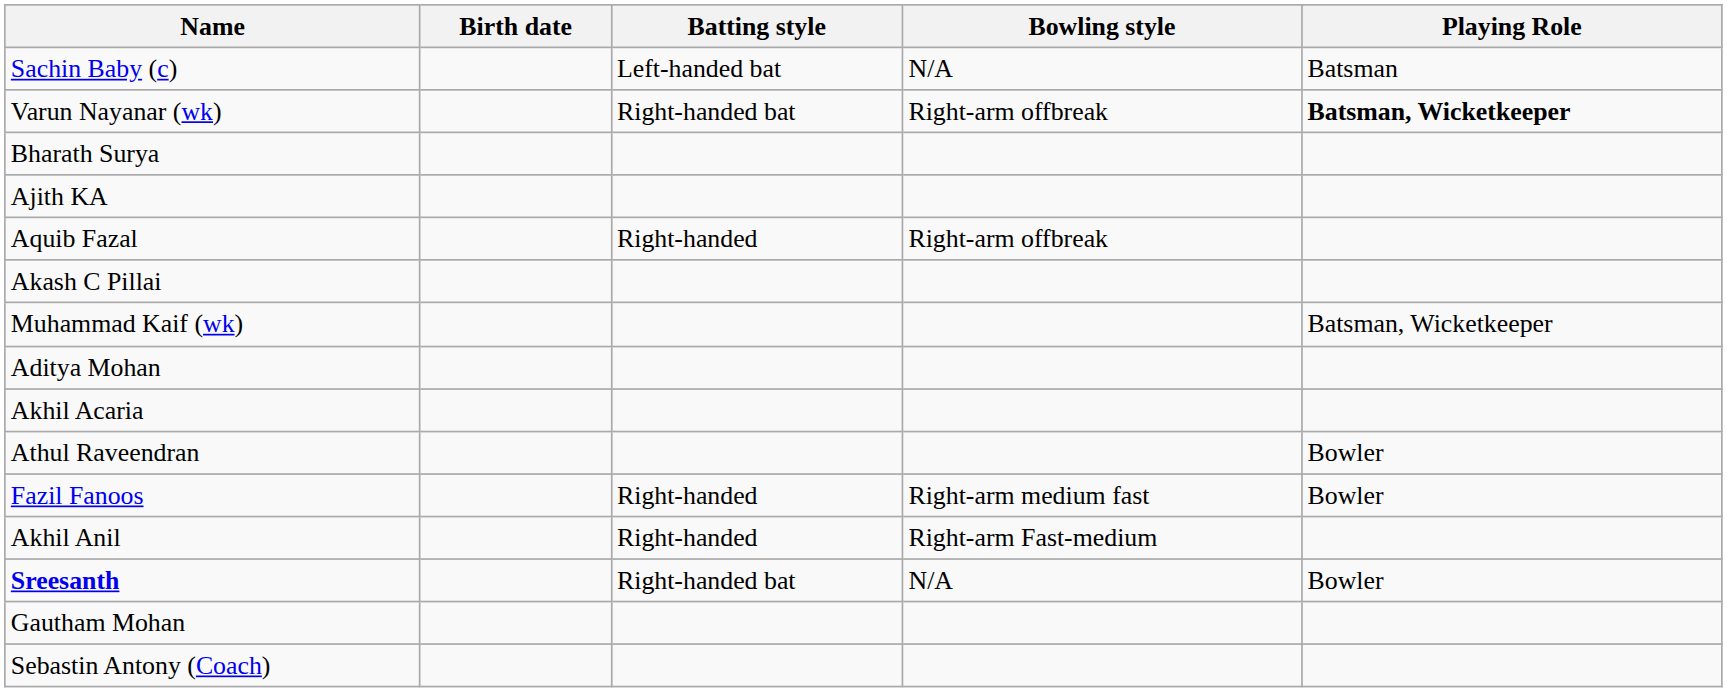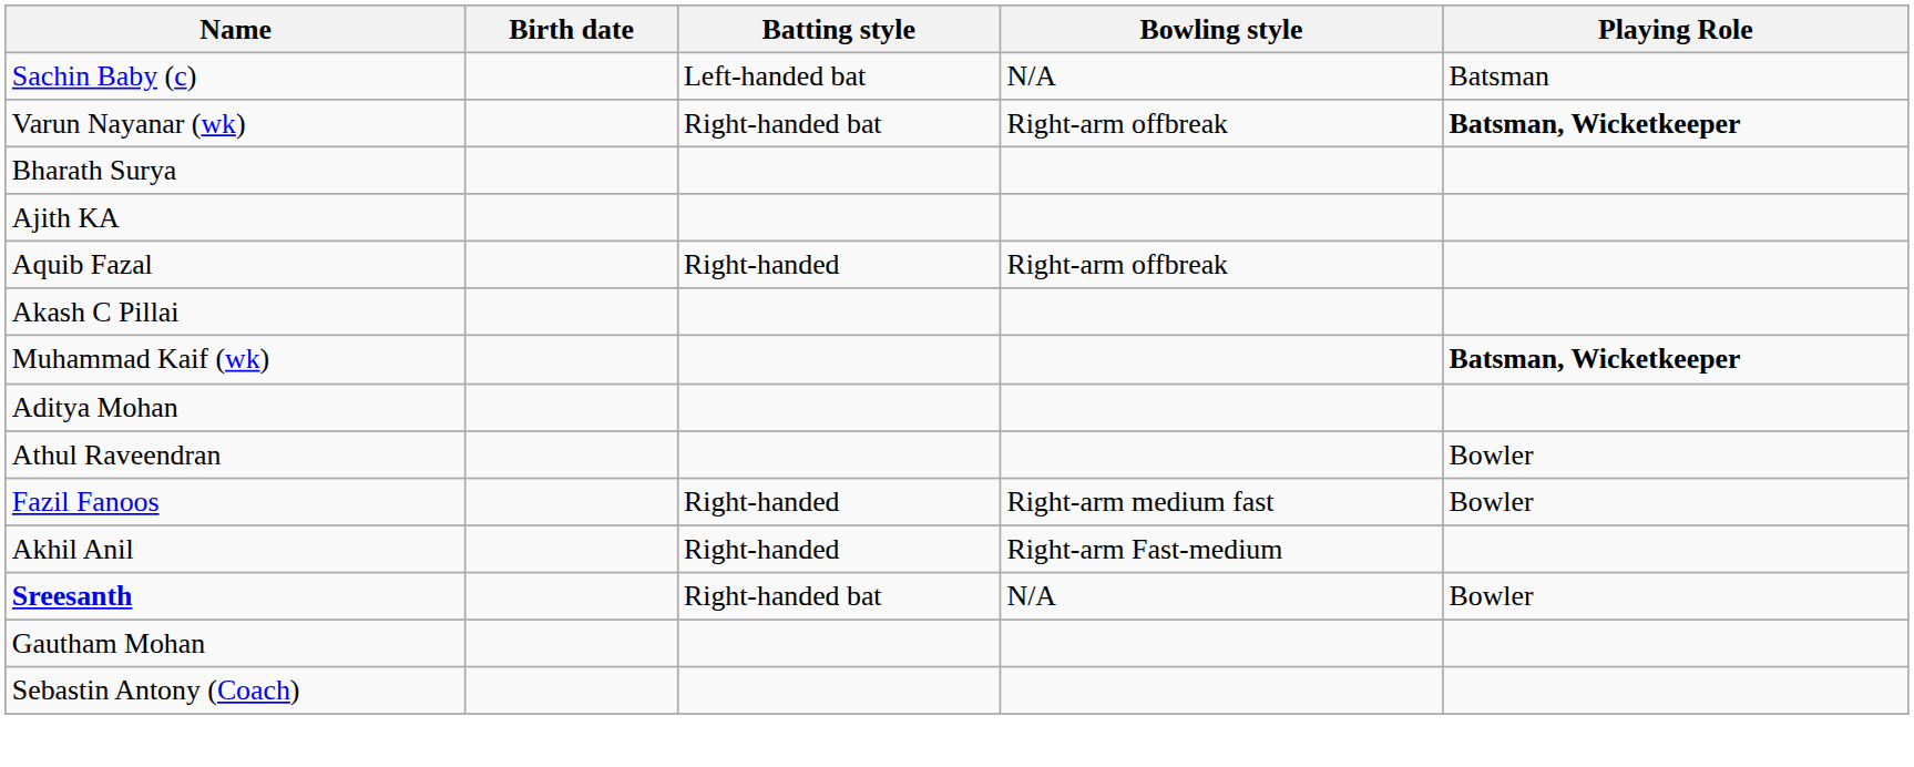 <table class="wikitable sortable" style="font-size:95%;" width="80%">
 <tr>
 <th align=center>Name</th>
 <th align=center>Birth date</th>
 <th align=center>Batting style</th>
 <th align=center>Bowling style</th>
 <th align=center>Playing Role</th>
 </tr>
 <tr>
 <td><a href='#'>Sachin Baby</a> (<a href='#'>c</a>)</td>
 <td></td>
 <td>Left-handed bat</td>
 <td>N/A</td>
 <td>Batsman</td>
 </tr>
 <tr>
 <td>Varun Nayanar (<a href='#'>wk</a>)</td>
 <td></td>
 <td>Right-handed bat</td>
 <td>Right-arm offbreak</td>
 <td><strong>Batsman, Wicketkeeper</strong></td>
 </tr>
 <tr>
 <td>Bharath Surya</td>
 <td></td>
 <td></td>
 <td></td>
 <td></td>
 </tr>
 <tr>
 <td>Ajith KA</td>
 <td></td>
 <td></td>
 <td></td>
 <td></td>
 </tr>
 <tr>
 <td>Aquib Fazal</td>
 <td></td>
 <td>Right-handed</td>
 <td>Right-arm offbreak</td>
 <td></td>
 </tr>
 <tr>
 <td>Akash C Pillai</td>
 <td></td>
 <td></td>
 <td></td>
 <td></td>
 </tr>
 <tr>
 <td>Muhammad Kaif (<a href='#'>wk</a>)</td>
 <td></td>
 <td></td>
 <td></td>
-<td>Batsman, Wicketkeeper</td>
+<td><strong>Batsman, Wicketkeeper</strong></td>
 </tr>
 <tr>
 <td>Aditya Mohan</td>
-<td></td>
-<td></td>
-<td></td>
-<td></td>
-</tr>
-<tr>
-<td>Akhil Acaria</td>
 <td></td>
 <td></td>
 <td></td>
 <td></td>
 </tr>
 <tr>
 <td>Athul Raveendran</td>
 <td></td>
 <td></td>
 <td></td>
 <td>Bowler</td>
 </tr>
 <tr>
 <td><a href='#'>Fazil Fanoos</a></td>
 <td></td>
 <td>Right-handed</td>
 <td>Right-arm medium fast</td>
 <td>Bowler</td>
 </tr>
 <tr>
 <td>Akhil Anil</td>
 <td></td>
 <td>Right-handed</td>
 <td>Right-arm Fast-medium</td>
 <td></td>
 </tr>
 <tr>
 <td><strong><a href='#'>Sreesanth</a></strong></td>
 <td></td>
 <td>Right-handed bat</td>
 <td>N/A</td>
 <td>Bowler</td>
 </tr>
 <tr>
 <td>Gautham Mohan</td>
 <td></td>
 <td></td>
 <td></td>
 <td></td>
 </tr>
 <tr>
 <td>Sebastin Antony (<a href='#'>Coach</a>)</td>
 <td></td>
 <td></td>
 <td></td>
 <td></td>
 </tr>
 </table>
